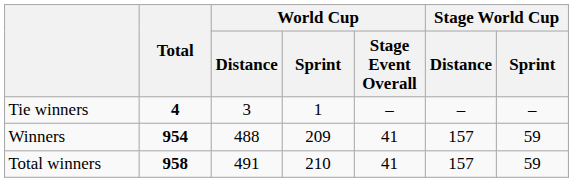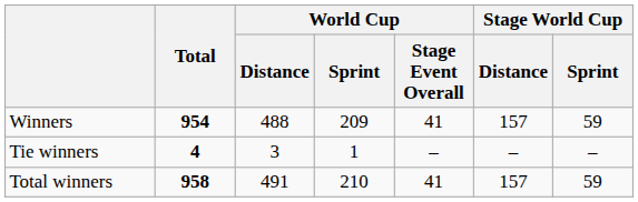 <table class="wikitable" style="border: 1px solid #999; text-align:center">
 <tr>
 <th rowspan="2" width="120"></th>
 <th rowspan="2" width="60">Total</th>
 <th colspan="3" width="60">World Cup</th>
 <th colspan="2" width="60">Stage World Cup</th>
 </tr>
 <tr>
 <th width="60">Distance</th>
 <th width="60">Sprint</th>
 <th width="60">Stage Event Overall</th>
 <th width="60">Distance</th>
 <th width="60">Sprint</th>
 </tr>
 <tr>
+<td width="120" align=left>Winners</td>
+<td><strong>954</strong></td>
+<td>488</td>
+<td>209</td>
+<td>41</td>
+<td>157</td>
+<td>59</td>
+</tr>
+<tr>
 <td align=left>Tie winners</td>
 <td><strong>4</strong></td>
 <td>3</td>
 <td>1</td>
 <td>–</td>
 <td>–</td>
 <td>–</td>
-</tr>
-<tr>
-<td width="120" align=left>Winners</td>
-<td><strong>954</strong></td>
-<td>488</td>
-<td>209</td>
-<td>41</td>
-<td>157</td>
-<td>59</td>
 </tr>
 <tr>
 <td align=left>Total winners</td>
 <td><strong>958</strong></td>
 <td>491</td>
 <td>210</td>
 <td>41</td>
 <td>157</td>
 <td>59</td>
 </tr>
 </table>
